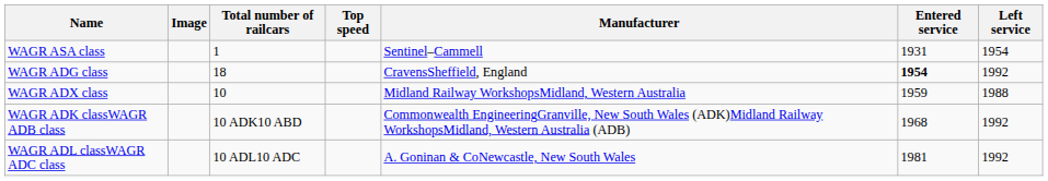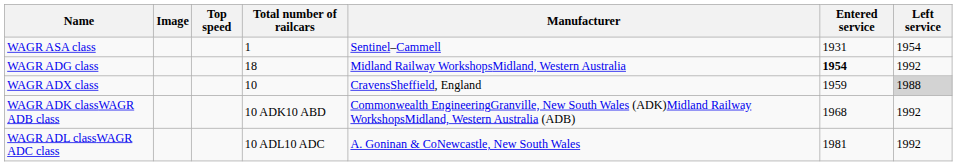 <table class="wikitable">
 <tr>
 <th>Name</th>
 <th>Image</th>
+<th>Top speed</th>
 <th>Total number of railcars</th>
-<th>Top speed</th>
 <th>Manufacturer</th>
 <th>Entered service</th>
 <th>Left service</th>
 </tr>
 <tr>
 <td><a href='#'>WAGR ASA class</a></td>
 <td></td>
+<td></td>
 <td>1</td>
-<td></td>
 <td><a href='#'>Sentinel</a>–<a href='#'>Cammell</a></td>
 <td>1931</td>
 <td>1954</td>
 </tr>
 <tr>
 <td><a href='#'>WAGR ADG class</a></td>
 <td></td>
+<td></td>
 <td>18</td>
-<td></td>
-<td><a href='#'>Cravens</a><a href='#'>Sheffield</a>, England</td>
+<td><a href='#'>Midland Railway Workshops</a><a href='#'>Midland, Western Australia</a></td>
 <td><strong>1954</strong></td>
 <td>1992</td>
 </tr>
 <tr>
 <td><a href='#'>WAGR ADX class</a></td>
 <td></td>
+<td></td>
 <td>10</td>
-<td></td>
-<td><a href='#'>Midland Railway Workshops</a><a href='#'>Midland, Western Australia</a></td>
+<td><a href='#'>Cravens</a><a href='#'>Sheffield</a>, England</td>
 <td>1959</td>
-<td>1988</td>
+<td style="background: lightgrey;">1988</td>
 </tr>
 <tr>
 <td><a href='#'>WAGR ADK class</a><a href='#'>WAGR ADB class</a></td>
 <td></td>
+<td></td>
 <td>10 ADK10 ABD</td>
-<td></td>
 <td><a href='#'>Commonwealth Engineering</a><a href='#'>Granville, New South Wales</a> (ADK)<a href='#'>Midland Railway Workshops</a><a href='#'>Midland, Western Australia</a> (ADB)</td>
 <td>1968</td>
 <td>1992</td>
 </tr>
 <tr>
 <td><a href='#'>WAGR ADL class</a><a href='#'>WAGR ADC class</a></td>
 <td></td>
+<td></td>
 <td>10 ADL10 ADC</td>
-<td></td>
 <td><a href='#'>A. Goninan & Co</a><a href='#'>Newcastle, New South Wales</a></td>
 <td>1981</td>
 <td>1992</td>
 </tr>
 </table>
